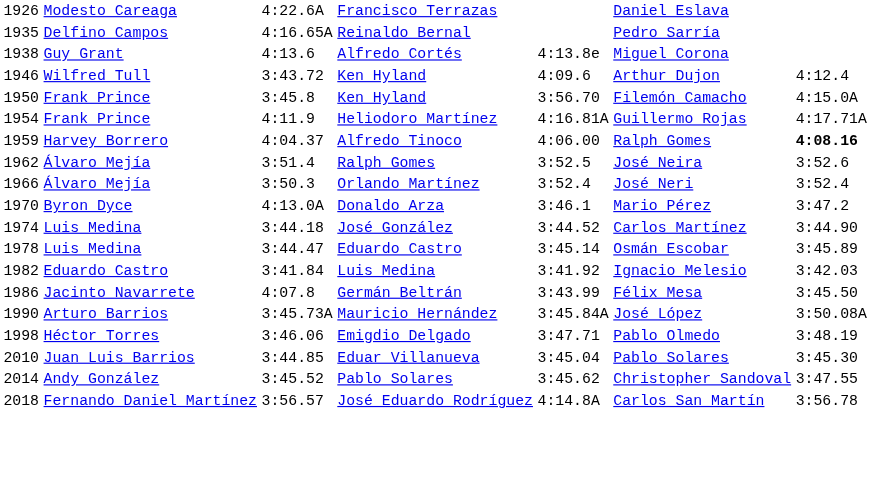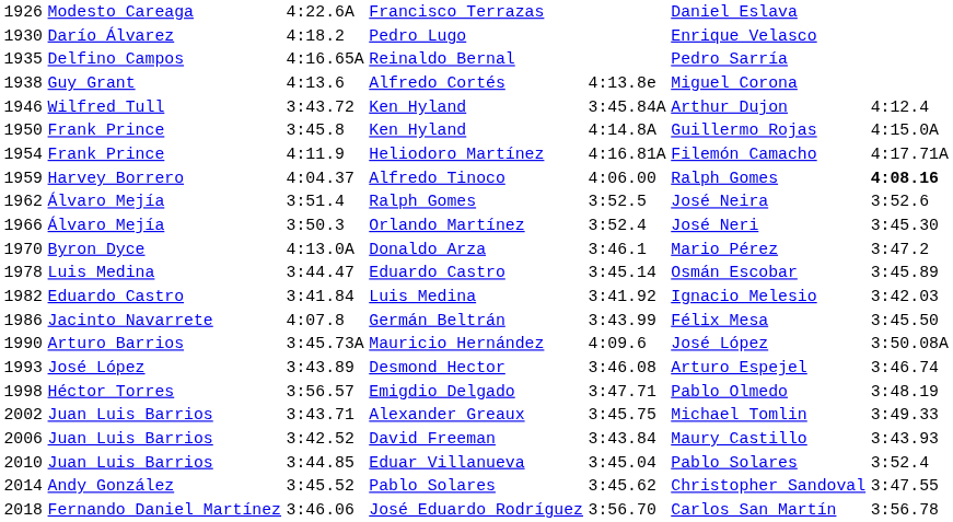 <table>
 <tr>
 <td>1926</td>
 <td><a href='#'>Modesto Careaga</a><br> </td>
 <td>4:22.6A</td>
 <td><a href='#'>Francisco Terrazas</a><br> </td>
 <td></td>
 <td><a href='#'>Daniel Eslava</a><br> </td>
+<td></td>
+</tr>
+<tr>
+<td>1930</td>
+<td><a href='#'>Darío Álvarez</a><br> </td>
+<td>4:18.2</td>
+<td><a href='#'>Pedro Lugo</a><br> </td>
+<td></td>
+<td><a href='#'>Enrique Velasco</a><br> </td>
 <td></td>
 </tr>
 <tr>
 <td>1935</td>
 <td><a href='#'>Delfino Campos</a><br> </td>
 <td>4:16.65A</td>
 <td><a href='#'>Reinaldo Bernal</a><br> </td>
 <td></td>
 <td><a href='#'>Pedro Sarría</a><br> </td>
 <td></td>
 </tr>
 <tr>
 <td>1938</td>
 <td><a href='#'>Guy Grant</a><br> </td>
 <td>4:13.6</td>
 <td><a href='#'>Alfredo Cortés</a><br> </td>
 <td>4:13.8e</td>
 <td><a href='#'>Miguel Corona</a><br> </td>
 <td></td>
 </tr>
 <tr>
 <td>1946</td>
 <td><a href='#'>Wilfred Tull</a><br> </td>
 <td>3:43.72</td>
 <td><a href='#'>Ken Hyland</a><br> </td>
-<td>4:09.6</td>
+<td>3:45.84A</td>
 <td><a href='#'>Arthur Dujon</a><br> </td>
 <td>4:12.4</td>
 </tr>
 <tr>
 <td>1950</td>
 <td><a href='#'>Frank Prince</a><br> </td>
 <td>3:45.8</td>
 <td><a href='#'>Ken Hyland</a><br> </td>
-<td>3:56.70</td>
-<td><a href='#'>Filemón Camacho</a><br> </td>
+<td>4:14.8A</td>
+<td><a href='#'>Guillermo Rojas</a><br> </td>
 <td>4:15.0A</td>
 </tr>
 <tr>
 <td>1954</td>
 <td><a href='#'>Frank Prince</a><br> </td>
 <td>4:11.9</td>
 <td><a href='#'>Heliodoro Martínez</a><br> </td>
 <td>4:16.81A</td>
-<td><a href='#'>Guillermo Rojas</a><br> </td>
+<td><a href='#'>Filemón Camacho</a><br> </td>
 <td>4:17.71A</td>
 </tr>
 <tr>
 <td>1959</td>
 <td><a href='#'>Harvey Borrero</a><br> </td>
 <td>4:04.37</td>
 <td><a href='#'>Alfredo Tinoco</a><br> </td>
 <td>4:06.00</td>
 <td><a href='#'>Ralph Gomes</a><br> </td>
 <td><strong>4:08.16</strong></td>
 </tr>
 <tr>
 <td>1962</td>
 <td><a href='#'>Álvaro Mejía</a><br> </td>
 <td>3:51.4</td>
 <td><a href='#'>Ralph Gomes</a><br> </td>
 <td>3:52.5</td>
 <td><a href='#'>José Neira</a><br> </td>
 <td>3:52.6</td>
 </tr>
 <tr>
 <td>1966</td>
 <td><a href='#'>Álvaro Mejía</a><br> </td>
 <td>3:50.3</td>
 <td><a href='#'>Orlando Martínez</a><br> </td>
 <td>3:52.4</td>
 <td><a href='#'>José Neri</a><br> </td>
-<td>3:52.4</td>
+<td>3:45.30</td>
 </tr>
 <tr>
 <td>1970</td>
 <td><a href='#'>Byron Dyce</a><br> </td>
 <td>4:13.0A</td>
 <td><a href='#'>Donaldo Arza</a><br> </td>
 <td>3:46.1</td>
 <td><a href='#'>Mario Pérez</a><br> </td>
 <td>3:47.2</td>
-</tr>
-<tr>
-<td>1974</td>
-<td><a href='#'>Luis Medina</a><br> </td>
-<td>3:44.18</td>
-<td><a href='#'>José González</a><br> </td>
-<td>3:44.52</td>
-<td><a href='#'>Carlos Martínez</a><br> </td>
-<td>3:44.90</td>
 </tr>
 <tr>
 <td>1978</td>
 <td><a href='#'>Luis Medina</a><br> </td>
 <td>3:44.47</td>
 <td><a href='#'>Eduardo Castro</a><br> </td>
 <td>3:45.14</td>
 <td><a href='#'>Osmán Escobar</a><br> </td>
 <td>3:45.89</td>
 </tr>
 <tr>
 <td>1982</td>
 <td><a href='#'>Eduardo Castro</a><br> </td>
 <td>3:41.84</td>
 <td><a href='#'>Luis Medina</a><br> </td>
 <td>3:41.92</td>
 <td><a href='#'>Ignacio Melesio</a><br> </td>
 <td>3:42.03</td>
 </tr>
 <tr>
 <td>1986</td>
 <td><a href='#'>Jacinto Navarrete</a><br> </td>
 <td>4:07.8</td>
 <td><a href='#'>Germán Beltrán</a><br> </td>
 <td>3:43.99</td>
 <td><a href='#'>Félix Mesa</a><br> </td>
 <td>3:45.50</td>
 </tr>
 <tr>
 <td>1990</td>
 <td><a href='#'>Arturo Barrios</a><br> </td>
 <td>3:45.73A</td>
 <td><a href='#'>Mauricio Hernández</a><br> </td>
-<td>3:45.84A</td>
+<td>4:09.6</td>
 <td><a href='#'>José López</a><br> </td>
 <td>3:50.08A</td>
 </tr>
 <tr>
+<td>1993</td>
+<td><a href='#'>José López</a><br> </td>
+<td>3:43.89</td>
+<td><a href='#'>Desmond Hector</a><br> </td>
+<td>3:46.08</td>
+<td><a href='#'>Arturo Espejel</a><br> </td>
+<td>3:46.74</td>
+</tr>
+<tr>
 <td>1998</td>
 <td><a href='#'>Héctor Torres</a><br> </td>
-<td>3:46.06</td>
+<td>3:56.57</td>
 <td><a href='#'>Emigdio Delgado</a><br> </td>
 <td>3:47.71</td>
 <td><a href='#'>Pablo Olmedo</a><br> </td>
 <td>3:48.19</td>
+</tr>
+<tr>
+<td>2002</td>
+<td><a href='#'>Juan Luis Barrios</a><br> </td>
+<td>3:43.71</td>
+<td><a href='#'>Alexander Greaux</a><br> </td>
+<td>3:45.75</td>
+<td><a href='#'>Michael Tomlin</a><br> </td>
+<td>3:49.33</td>
+</tr>
+<tr>
+<td>2006</td>
+<td><a href='#'>Juan Luis Barrios</a><br></td>
+<td>3:42.52</td>
+<td><a href='#'>David Freeman</a><br></td>
+<td>3:43.84</td>
+<td><a href='#'>Maury Castillo</a><br></td>
+<td>3:43.93</td>
 </tr>
 <tr>
 <td>2010</td>
 <td><a href='#'>Juan Luis Barrios</a><br></td>
 <td>3:44.85</td>
 <td><a href='#'>Eduar Villanueva</a><br></td>
 <td>3:45.04</td>
 <td><a href='#'>Pablo Solares</a><br></td>
-<td>3:45.30</td>
+<td>3:52.4</td>
 </tr>
 <tr>
 <td>2014</td>
 <td><a href='#'>Andy González</a><br></td>
 <td>3:45.52</td>
 <td><a href='#'>Pablo Solares</a><br></td>
 <td>3:45.62</td>
 <td><a href='#'>Christopher Sandoval</a><br></td>
 <td>3:47.55</td>
 </tr>
 <tr>
 <td>2018</td>
 <td><a href='#'>Fernando Daniel Martínez</a><br></td>
-<td>3:56.57</td>
+<td>3:46.06</td>
 <td><a href='#'>José Eduardo Rodríguez</a><br></td>
-<td>4:14.8A</td>
+<td>3:56.70</td>
 <td><a href='#'>Carlos San Martín</a><br></td>
 <td>3:56.78</td>
 </tr>
 </table>
